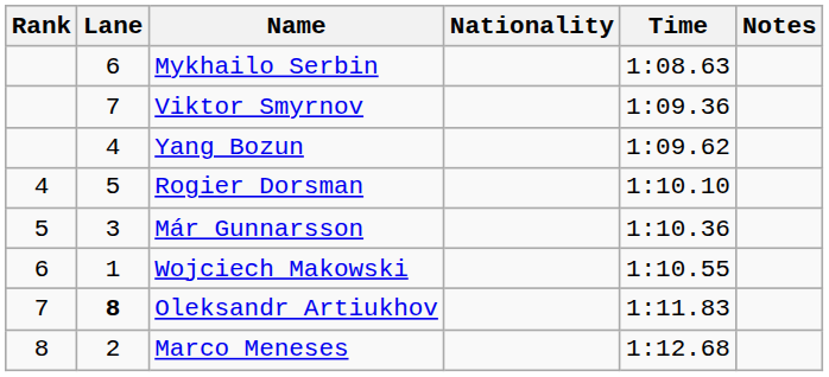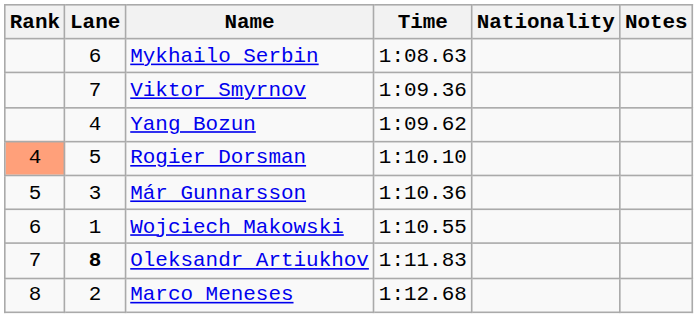 <table class="wikitable sortable" style="text-align:center">
 <tr>
 <th>Rank</th>
 <th>Lane</th>
 <th>Name</th>
+<th>Time</th>
 <th>Nationality</th>
-<th>Time</th>
 <th>Notes</th>
 </tr>
 <tr>
 <td></td>
 <td>6</td>
 <td align=left><a href='#'>Mykhailo Serbin</a></td>
+<td>1:08.63</td>
 <td align=left></td>
-<td>1:08.63</td>
 <td></td>
 </tr>
 <tr>
 <td></td>
 <td>7</td>
 <td align=left><a href='#'>Viktor Smyrnov</a></td>
+<td>1:09.36</td>
 <td align=left></td>
-<td>1:09.36</td>
 <td></td>
 </tr>
 <tr>
 <td></td>
 <td>4</td>
 <td align=left><a href='#'>Yang Bozun</a></td>
+<td>1:09.62</td>
 <td align=left></td>
-<td>1:09.62</td>
 <td></td>
 </tr>
 <tr>
-<td>4</td>
+<td style="background: lightsalmon;">4</td>
 <td>5</td>
 <td align=left><a href='#'>Rogier Dorsman</a></td>
+<td>1:10.10</td>
 <td align=left></td>
-<td>1:10.10</td>
 <td></td>
 </tr>
 <tr>
 <td>5</td>
 <td>3</td>
 <td align=left><a href='#'>Már Gunnarsson</a></td>
+<td>1:10.36</td>
 <td align=left></td>
-<td>1:10.36</td>
 <td></td>
 </tr>
 <tr>
 <td>6</td>
 <td>1</td>
 <td align=left><a href='#'>Wojciech Makowski</a></td>
+<td>1:10.55</td>
 <td align=left></td>
-<td>1:10.55</td>
 <td></td>
 </tr>
 <tr>
 <td>7</td>
 <td><strong>8</strong></td>
 <td align=left><a href='#'>Oleksandr Artiukhov</a></td>
+<td>1:11.83</td>
 <td align=left></td>
-<td>1:11.83</td>
 <td></td>
 </tr>
 <tr>
 <td>8</td>
 <td>2</td>
 <td align=left><a href='#'>Marco Meneses</a></td>
+<td>1:12.68</td>
 <td align=left></td>
-<td>1:12.68</td>
 <td></td>
 </tr>
 </table>
